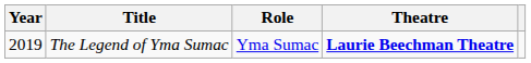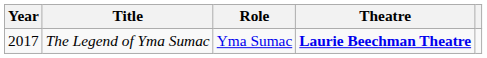 <table class="wikitable">
 <tr>
 <th>Year</th>
 <th>Title</th>
 <th>Role</th>
 <th>Theatre</th>
 <th></th>
 </tr>
 <tr>
-<td>2019</td>
+<td>2017</td>
 <td><em>The Legend of Yma Sumac</em></td>
 <td><a href='#'>Yma Sumac</a></td>
 <td><strong><a href='#'>Laurie Beechman Theatre</a></strong></td>
 <td></td>
 </tr>
 </table>
